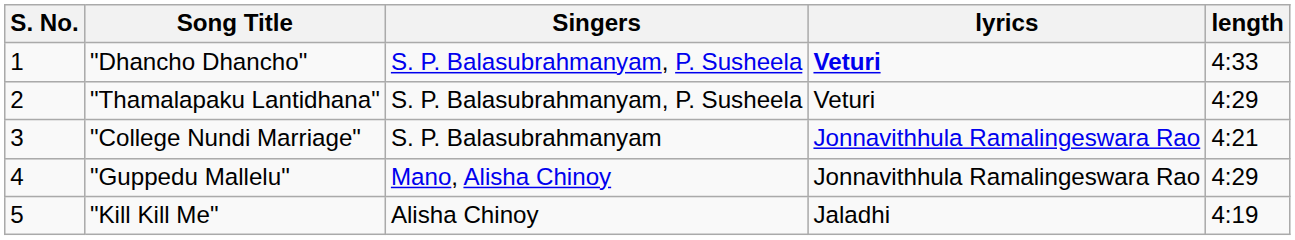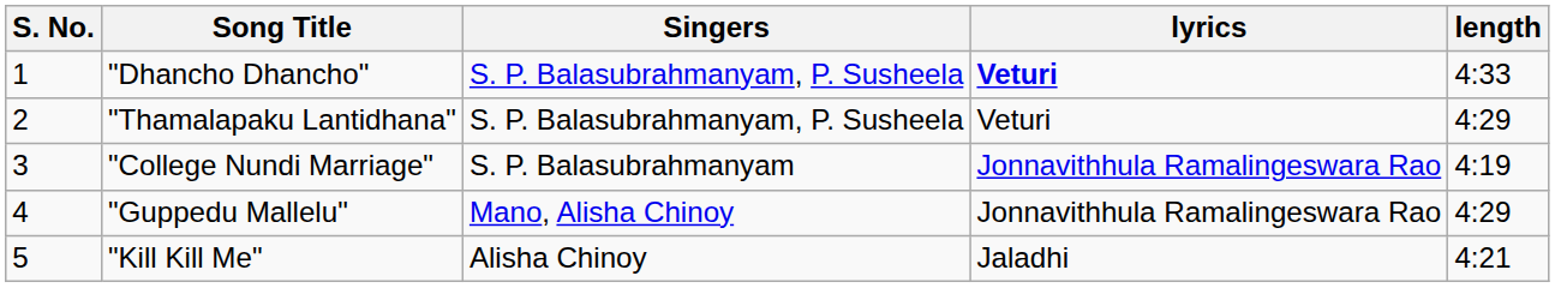 <table class="wikitable">
 <tr>
 <th>S. No.</th>
 <th>Song Title</th>
 <th>Singers</th>
 <th>lyrics</th>
 <th>length</th>
 </tr>
 <tr>
 <td>1</td>
 <td>"Dhancho Dhancho"</td>
 <td><a href='#'>S. P. Balasubrahmanyam</a>, <a href='#'>P. Susheela</a></td>
 <td><strong><a href='#'>Veturi</a></strong></td>
 <td>4:33</td>
 </tr>
 <tr>
 <td>2</td>
 <td>"Thamalapaku Lantidhana"</td>
 <td>S. P. Balasubrahmanyam, P. Susheela</td>
 <td>Veturi</td>
 <td>4:29</td>
 </tr>
 <tr>
 <td>3</td>
 <td>"College Nundi Marriage"</td>
 <td>S. P. Balasubrahmanyam</td>
 <td><a href='#'>Jonnavithhula Ramalingeswara Rao</a></td>
-<td>4:21</td>
+<td>4:19</td>
 </tr>
 <tr>
 <td>4</td>
 <td>"Guppedu Mallelu"</td>
 <td><a href='#'>Mano</a>, <a href='#'>Alisha Chinoy</a></td>
 <td>Jonnavithhula Ramalingeswara Rao</td>
 <td>4:29</td>
 </tr>
 <tr>
 <td>5</td>
 <td>"Kill Kill Me"</td>
 <td>Alisha Chinoy</td>
 <td>Jaladhi</td>
-<td>4:19</td>
+<td>4:21</td>
 </tr>
 </table>
